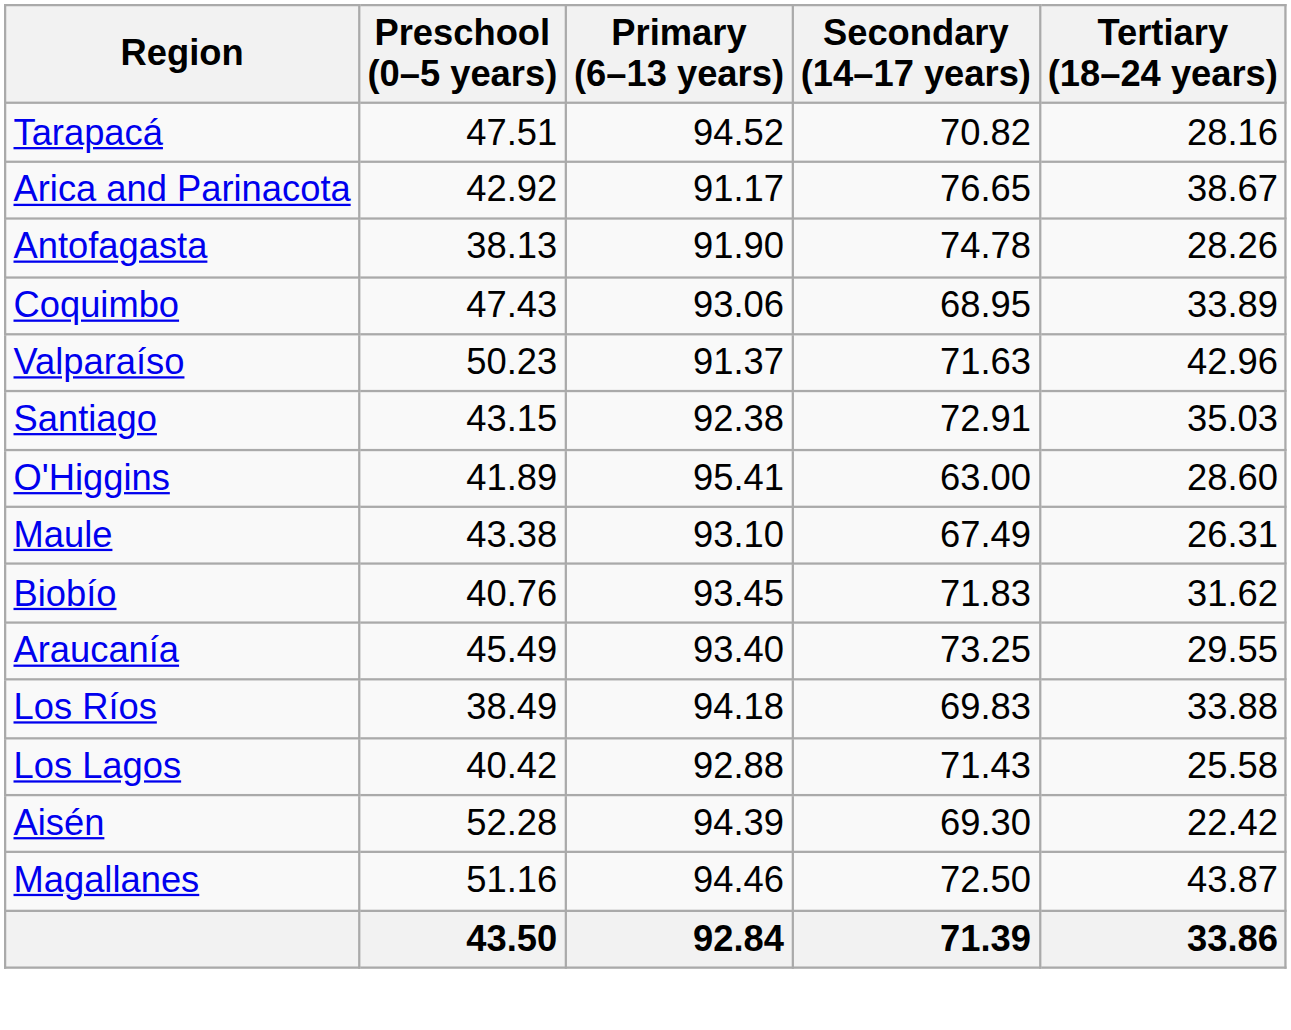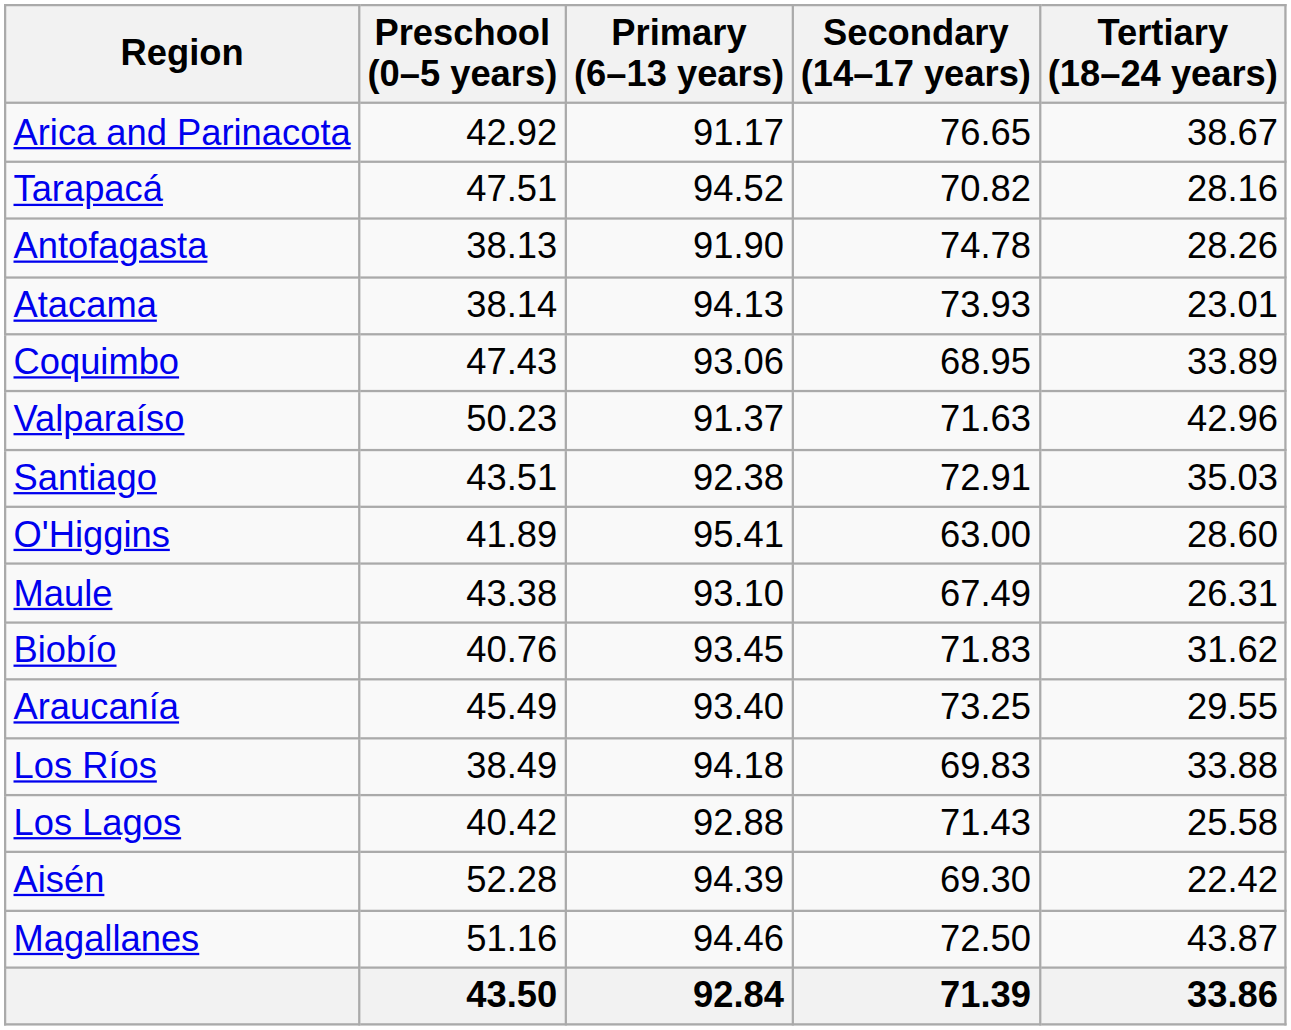 <table class="wikitable sortable" style="text-align:right">
 <tr>
 <th>Region</th>
 <th>Preschool<br>(0–5 years)</th>
 <th>Primary<br>(6–13 years)</th>
 <th>Secondary<br>(14–17 years)</th>
 <th>Tertiary<br>(18–24 years)</th>
 </tr>
 <tr>
+<td align="left"><a href='#'>Arica and Parinacota</a></td>
+<td>42.92</td>
+<td>91.17</td>
+<td>76.65</td>
+<td>38.67</td>
+</tr>
+<tr>
 <td align="left"><a href='#'>Tarapacá</a></td>
 <td>47.51</td>
 <td>94.52</td>
 <td>70.82</td>
 <td>28.16</td>
 </tr>
 <tr>
-<td align="left"><a href='#'>Arica and Parinacota</a></td>
-<td>42.92</td>
-<td>91.17</td>
-<td>76.65</td>
-<td>38.67</td>
-</tr>
-<tr>
 <td align="left"><a href='#'>Antofagasta</a></td>
 <td>38.13</td>
 <td>91.90</td>
 <td>74.78</td>
 <td>28.26</td>
+</tr>
+<tr>
+<td align="left"><a href='#'>Atacama</a></td>
+<td>38.14</td>
+<td>94.13</td>
+<td>73.93</td>
+<td>23.01</td>
 </tr>
 <tr>
 <td align="left"><a href='#'>Coquimbo</a></td>
 <td>47.43</td>
 <td>93.06</td>
 <td>68.95</td>
 <td>33.89</td>
 </tr>
 <tr>
 <td align="left"><a href='#'>Valparaíso</a></td>
 <td>50.23</td>
 <td>91.37</td>
 <td>71.63</td>
 <td>42.96</td>
 </tr>
 <tr>
 <td align="left"><a href='#'>Santiago</a></td>
-<td>43.15</td>
+<td>43.51</td>
 <td>92.38</td>
 <td>72.91</td>
 <td>35.03</td>
 </tr>
 <tr>
 <td align="left"><a href='#'>O'Higgins</a></td>
 <td>41.89</td>
 <td>95.41</td>
 <td>63.00</td>
 <td>28.60</td>
 </tr>
 <tr>
 <td align="left"><a href='#'>Maule</a></td>
 <td>43.38</td>
 <td>93.10</td>
 <td>67.49</td>
 <td>26.31</td>
 </tr>
 <tr>
 <td align="left"><a href='#'>Biobío</a></td>
 <td>40.76</td>
 <td>93.45</td>
 <td>71.83</td>
 <td>31.62</td>
 </tr>
 <tr>
 <td align="left"><a href='#'>Araucanía</a></td>
 <td>45.49</td>
 <td>93.40</td>
 <td>73.25</td>
 <td>29.55</td>
 </tr>
 <tr>
 <td align="left"><a href='#'>Los Ríos</a></td>
 <td>38.49</td>
 <td>94.18</td>
 <td>69.83</td>
 <td>33.88</td>
 </tr>
 <tr>
 <td align="left"><a href='#'>Los Lagos</a></td>
 <td>40.42</td>
 <td>92.88</td>
 <td>71.43</td>
 <td>25.58</td>
 </tr>
 <tr>
 <td align="left"><a href='#'>Aisén</a></td>
 <td>52.28</td>
 <td>94.39</td>
 <td>69.30</td>
 <td>22.42</td>
 </tr>
 <tr>
 <td align="left"><a href='#'>Magallanes</a></td>
 <td>51.16</td>
 <td>94.46</td>
 <td>72.50</td>
 <td>43.87</td>
 </tr>
 <tr style="background-color: #f2f2f2">
 <td align="left"><strong></strong></td>
 <td><strong>43.50</strong></td>
 <td><strong>92.84</strong></td>
 <td><strong>71.39</strong></td>
 <td><strong>33.86</strong></td>
 </tr>
 </table>
